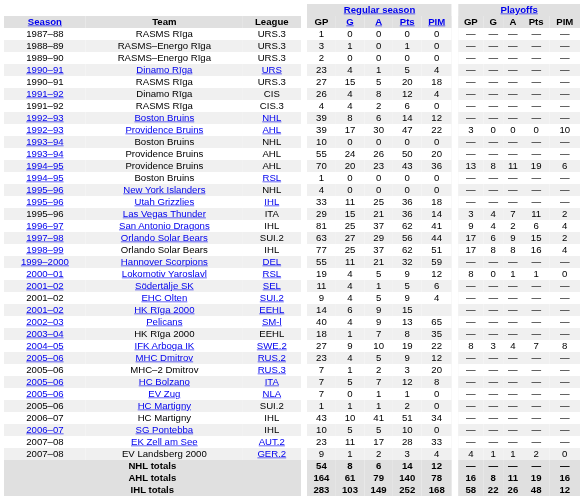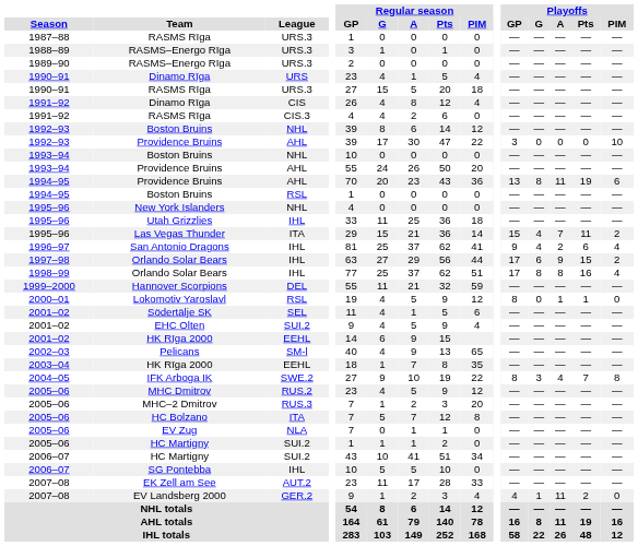 <table border="0" cellpadding="1" cellspacing="0" style="text-align:center; width:60em">
 <tr bgcolor="#e0e0e0">
 <th colspan="3" bgcolor="#ffffff"> </th>
 <th rowspan="99" bgcolor="#ffffff"> </th>
 <th colspan="5"><a href='#'>Regular season</a></th>
 <th rowspan="99" bgcolor="#ffffff"> </th>
 <th colspan="5"><a href='#'>Playoffs</a></th>
 </tr>
 <tr bgcolor="#e0e0e0">
 <th><a href='#'>Season</a></th>
 <th>Team</th>
 <th>League</th>
 <th>GP</th>
 <th><a href='#'>G</a></th>
 <th><a href='#'>A</a></th>
 <th><a href='#'>Pts</a></th>
 <th><a href='#'>PIM</a></th>
 <th>GP</th>
 <th>G</th>
 <th>A</th>
 <th>Pts</th>
 <th>PIM</th>
 </tr>
 <tr>
 <td>1987–88</td>
 <td>RASMS Rīga</td>
 <td>URS.3</td>
 <td>1</td>
 <td>0</td>
 <td>0</td>
 <td>0</td>
 <td>0</td>
 <td>—</td>
 <td>—</td>
 <td>—</td>
 <td>—</td>
 <td>—</td>
 </tr>
 <tr bgcolor="#f0f0f0">
 <td>1988–89</td>
 <td>RASMS–Energo Rīga</td>
 <td>URS.3</td>
 <td>3</td>
 <td>1</td>
 <td>0</td>
 <td>1</td>
 <td>0</td>
 <td>—</td>
 <td>—</td>
 <td>—</td>
 <td>—</td>
 <td>—</td>
 </tr>
 <tr>
 <td>1989–90</td>
 <td>RASMS–Energo Rīga</td>
 <td>URS.3</td>
 <td>2</td>
 <td>0</td>
 <td>0</td>
 <td>0</td>
 <td>0</td>
 <td>—</td>
 <td>—</td>
 <td>—</td>
 <td>—</td>
 <td>—</td>
 </tr>
 <tr bgcolor="#f0f0f0">
 <td><a href='#'>1990–91</a></td>
 <td><a href='#'>Dinamo Rīga</a></td>
 <td><a href='#'>URS</a></td>
 <td>23</td>
 <td>4</td>
 <td>1</td>
 <td>5</td>
 <td>4</td>
 <td>—</td>
 <td>—</td>
 <td>—</td>
 <td>—</td>
 <td>—</td>
 </tr>
 <tr>
 <td>1990–91</td>
 <td>RASMS Rīga</td>
 <td>URS.3</td>
 <td>27</td>
 <td>15</td>
 <td>5</td>
 <td>20</td>
 <td>18</td>
 <td>—</td>
 <td>—</td>
 <td>—</td>
 <td>—</td>
 <td>—</td>
 </tr>
 <tr bgcolor="#f0f0f0">
 <td><a href='#'>1991–92</a></td>
 <td>Dinamo Rīga</td>
 <td>CIS</td>
 <td>26</td>
 <td>4</td>
 <td>8</td>
 <td>12</td>
 <td>4</td>
 <td>—</td>
 <td>—</td>
 <td>—</td>
 <td>—</td>
 <td>—</td>
 </tr>
 <tr>
 <td>1991–92</td>
 <td>RASMS Rīga</td>
 <td>CIS.3</td>
 <td>4</td>
 <td>4</td>
 <td>2</td>
 <td>6</td>
 <td>0</td>
 <td>—</td>
 <td>—</td>
 <td>—</td>
 <td>—</td>
 <td>—</td>
 </tr>
 <tr bgcolor="#f0f0f0">
 <td><a href='#'>1992–93</a></td>
 <td><a href='#'>Boston Bruins</a></td>
 <td><a href='#'>NHL</a></td>
 <td>39</td>
 <td>8</td>
 <td>6</td>
 <td>14</td>
 <td>12</td>
 <td>—</td>
 <td>—</td>
 <td>—</td>
 <td>—</td>
 <td>—</td>
 </tr>
 <tr>
 <td><a href='#'>1992–93</a></td>
 <td><a href='#'>Providence Bruins</a></td>
 <td><a href='#'>AHL</a></td>
 <td>39</td>
 <td>17</td>
 <td>30</td>
 <td>47</td>
 <td>22</td>
 <td>3</td>
 <td>0</td>
 <td>0</td>
 <td>0</td>
 <td>10</td>
 </tr>
 <tr bgcolor="#f0f0f0">
 <td><a href='#'>1993–94</a></td>
 <td>Boston Bruins</td>
 <td>NHL</td>
 <td>10</td>
 <td>0</td>
 <td>0</td>
 <td>0</td>
 <td>0</td>
 <td>—</td>
 <td>—</td>
 <td>—</td>
 <td>—</td>
 <td>—</td>
 </tr>
 <tr>
 <td><a href='#'>1993–94</a></td>
 <td>Providence Bruins</td>
 <td>AHL</td>
 <td>55</td>
 <td>24</td>
 <td>26</td>
 <td>50</td>
 <td>20</td>
 <td>—</td>
 <td>—</td>
 <td>—</td>
 <td>—</td>
 <td>—</td>
 </tr>
 <tr bgcolor="#f0f0f0">
 <td><a href='#'>1994–95</a></td>
 <td>Providence Bruins</td>
 <td>AHL</td>
 <td>70</td>
 <td>20</td>
 <td>23</td>
 <td>43</td>
 <td>36</td>
 <td>13</td>
 <td>8</td>
 <td>11</td>
 <td>19</td>
 <td>6</td>
 </tr>
 <tr>
 <td><a href='#'>1994–95</a></td>
 <td>Boston Bruins</td>
 <td><a href='#'>RSL</a></td>
 <td>1</td>
 <td>0</td>
 <td>0</td>
 <td>0</td>
 <td>0</td>
 <td>—</td>
 <td>—</td>
 <td>—</td>
 <td>—</td>
 <td>—</td>
 </tr>
 <tr bgcolor="#f0f0f0">
 <td><a href='#'>1995–96</a></td>
 <td><a href='#'>New York Islanders</a></td>
 <td>NHL</td>
 <td>4</td>
 <td>0</td>
 <td>0</td>
 <td>0</td>
 <td>0</td>
 <td>—</td>
 <td>—</td>
 <td>—</td>
 <td>—</td>
 <td>—</td>
 </tr>
 <tr>
 <td><a href='#'>1995–96</a></td>
 <td><a href='#'>Utah Grizzlies</a></td>
 <td><a href='#'>IHL</a></td>
 <td>33</td>
 <td>11</td>
 <td>25</td>
 <td>36</td>
 <td>18</td>
 <td>—</td>
 <td>—</td>
 <td>—</td>
 <td>—</td>
 <td>—</td>
 </tr>
 <tr bgcolor="#f0f0f0">
 <td>1995–96</td>
 <td><a href='#'>Las Vegas Thunder</a></td>
 <td>ITA</td>
 <td>29</td>
 <td>15</td>
 <td>21</td>
 <td>36</td>
 <td>14</td>
-<td>3</td>
+<td>15</td>
 <td>4</td>
 <td>7</td>
 <td>11</td>
 <td>2</td>
 </tr>
 <tr>
 <td><a href='#'>1996–97</a></td>
 <td><a href='#'>San Antonio Dragons</a></td>
 <td>IHL</td>
 <td>81</td>
 <td>25</td>
 <td>37</td>
 <td>62</td>
 <td>41</td>
 <td>9</td>
 <td>4</td>
 <td>2</td>
 <td>6</td>
 <td>4</td>
 </tr>
 <tr bgcolor="#f0f0f0">
 <td><a href='#'>1997–98</a></td>
 <td><a href='#'>Orlando Solar Bears</a></td>
-<td>SUI.2</td>
+<td>IHL</td>
 <td>63</td>
 <td>27</td>
 <td>29</td>
 <td>56</td>
 <td>44</td>
 <td>17</td>
 <td>6</td>
 <td>9</td>
 <td>15</td>
 <td>2</td>
 </tr>
 <tr>
 <td><a href='#'>1998–99</a></td>
 <td>Orlando Solar Bears</td>
 <td>IHL</td>
 <td>77</td>
 <td>25</td>
 <td>37</td>
 <td>62</td>
 <td>51</td>
 <td>17</td>
 <td>8</td>
 <td>8</td>
 <td>16</td>
 <td>4</td>
 </tr>
 <tr bgcolor="#f0f0f0">
 <td><a href='#'>1999–2000</a></td>
 <td><a href='#'>Hannover Scorpions</a></td>
 <td><a href='#'>DEL</a></td>
 <td>55</td>
 <td>11</td>
 <td>21</td>
 <td>32</td>
 <td>59</td>
 <td>—</td>
 <td>—</td>
 <td>—</td>
 <td>—</td>
 <td>—</td>
 </tr>
 <tr>
 <td><a href='#'>2000–01</a></td>
 <td><a href='#'>Lokomotiv Yaroslavl</a></td>
 <td><a href='#'>RSL</a></td>
 <td>19</td>
 <td>4</td>
 <td>5</td>
 <td>9</td>
 <td>12</td>
 <td>8</td>
 <td>0</td>
 <td>1</td>
 <td>1</td>
 <td>0</td>
 </tr>
 <tr bgcolor="#f0f0f0">
 <td><a href='#'>2001–02</a></td>
 <td><a href='#'>Södertälje SK</a></td>
 <td><a href='#'>SEL</a></td>
 <td>11</td>
 <td>4</td>
 <td>1</td>
 <td>5</td>
 <td>6</td>
 <td>—</td>
 <td>—</td>
 <td>—</td>
 <td>—</td>
 <td>—</td>
 </tr>
 <tr>
 <td>2001–02</td>
 <td><a href='#'>EHC Olten</a></td>
 <td><a href='#'>SUI.2</a></td>
 <td>9</td>
 <td>4</td>
 <td>5</td>
 <td>9</td>
 <td>4</td>
 <td>—</td>
 <td>—</td>
 <td>—</td>
 <td>—</td>
 <td>—</td>
 </tr>
 <tr bgcolor="#f0f0f0">
 <td><a href='#'>2001–02</a></td>
 <td><a href='#'>HK Rīga 2000</a></td>
 <td><a href='#'>EEHL</a></td>
 <td>14</td>
 <td>6</td>
 <td>9</td>
 <td>15</td>
 <td></td>
 <td>—</td>
 <td>—</td>
 <td>—</td>
 <td>—</td>
 <td>—</td>
 </tr>
 <tr>
 <td><a href='#'>2002–03</a></td>
 <td><a href='#'>Pelicans</a></td>
 <td><a href='#'>SM-l</a></td>
 <td>40</td>
 <td>4</td>
 <td>9</td>
 <td>13</td>
 <td>65</td>
 <td>—</td>
 <td>—</td>
 <td>—</td>
 <td>—</td>
 <td>—</td>
 </tr>
 <tr bgcolor="#f0f0f0">
 <td><a href='#'>2003–04</a></td>
 <td>HK Rīga 2000</td>
 <td>EEHL</td>
 <td>18</td>
 <td>1</td>
 <td>7</td>
 <td>8</td>
 <td>35</td>
 <td>—</td>
 <td>—</td>
 <td>—</td>
 <td>—</td>
 <td>—</td>
 </tr>
 <tr>
 <td><a href='#'>2004–05</a></td>
 <td><a href='#'>IFK Arboga IK</a></td>
 <td><a href='#'>SWE.2</a></td>
 <td>27</td>
 <td>9</td>
 <td>10</td>
 <td>19</td>
 <td>22</td>
 <td>8</td>
 <td>3</td>
 <td>4</td>
 <td>7</td>
 <td>8</td>
 </tr>
 <tr bgcolor="#f0f0f0">
 <td><a href='#'>2005–06</a></td>
 <td><a href='#'>MHC Dmitrov</a></td>
 <td><a href='#'>RUS.2</a></td>
 <td>23</td>
 <td>4</td>
 <td>5</td>
 <td>9</td>
 <td>12</td>
 <td>—</td>
 <td>—</td>
 <td>—</td>
 <td>—</td>
 <td>—</td>
 </tr>
 <tr>
 <td>2005–06</td>
 <td>MHC–2 Dmitrov</td>
 <td><a href='#'>RUS.3</a></td>
 <td>7</td>
 <td>1</td>
 <td>2</td>
 <td>3</td>
 <td>20</td>
 <td>—</td>
 <td>—</td>
 <td>—</td>
 <td>—</td>
 <td>—</td>
 </tr>
 <tr bgcolor="#f0f0f0">
 <td><a href='#'>2005–06</a></td>
 <td><a href='#'>HC Bolzano</a></td>
 <td><a href='#'>ITA</a></td>
 <td>7</td>
 <td>5</td>
 <td>7</td>
 <td>12</td>
 <td>8</td>
 <td>—</td>
 <td>—</td>
 <td>—</td>
 <td>—</td>
 <td>—</td>
 </tr>
 <tr>
 <td><a href='#'>2005–06</a></td>
 <td><a href='#'>EV Zug</a></td>
 <td><a href='#'>NLA</a></td>
 <td>7</td>
 <td>0</td>
 <td>1</td>
 <td>1</td>
 <td>0</td>
 <td>—</td>
 <td>—</td>
 <td>—</td>
 <td>—</td>
 <td>—</td>
 </tr>
 <tr bgcolor="#f0f0f0">
 <td>2005–06</td>
 <td><a href='#'>HC Martigny</a></td>
 <td>SUI.2</td>
 <td>1</td>
 <td>1</td>
 <td>1</td>
 <td>2</td>
 <td>0</td>
 <td>—</td>
 <td>—</td>
 <td>—</td>
 <td>—</td>
 <td>—</td>
 </tr>
 <tr>
 <td>2006–07</td>
 <td>HC Martigny</td>
-<td>IHL</td>
+<td>SUI.2</td>
 <td>43</td>
 <td>10</td>
 <td>41</td>
 <td>51</td>
 <td>34</td>
 <td>—</td>
 <td>—</td>
 <td>—</td>
 <td>—</td>
 <td>—</td>
 </tr>
 <tr bgcolor="#f0f0f0">
 <td><a href='#'>2006–07</a></td>
 <td><a href='#'>SG Pontebba</a></td>
 <td>IHL</td>
 <td>10</td>
 <td>5</td>
 <td>5</td>
 <td>10</td>
 <td>0</td>
 <td>—</td>
 <td>—</td>
 <td>—</td>
 <td>—</td>
 <td>—</td>
 </tr>
 <tr>
 <td>2007–08</td>
 <td><a href='#'>EK Zell am See</a></td>
 <td><a href='#'>AUT.2</a></td>
 <td>23</td>
 <td>11</td>
 <td>17</td>
 <td>28</td>
 <td>33</td>
 <td>—</td>
 <td>—</td>
 <td>—</td>
 <td>—</td>
 <td>—</td>
 </tr>
 <tr bgcolor="#f0f0f0">
 <td>2007–08</td>
 <td>EV Landsberg 2000</td>
 <td><a href='#'>GER.2</a></td>
 <td>9</td>
 <td>1</td>
 <td>2</td>
 <td>3</td>
 <td>4</td>
 <td>4</td>
 <td>1</td>
-<td>1</td>
+<td>11</td>
 <td>2</td>
 <td>0</td>
 </tr>
 <tr bgcolor="#e0e0e0">
 <th colspan="3">NHL totals</th>
 <th>54</th>
 <th>8</th>
 <th>6</th>
 <th>14</th>
 <th>12</th>
 <th>—</th>
 <th>—</th>
 <th>—</th>
 <th>—</th>
 <th>—</th>
 </tr>
 <tr bgcolor="#e0e0e0">
 <th colspan="3">AHL totals</th>
 <th>164</th>
 <th>61</th>
 <th>79</th>
 <th>140</th>
 <th>78</th>
 <th>16</th>
 <th>8</th>
 <th>11</th>
 <th>19</th>
 <th>16</th>
 </tr>
 <tr bgcolor="#e0e0e0">
 <th colspan="3">IHL totals</th>
 <th>283</th>
 <th>103</th>
 <th>149</th>
 <th>252</th>
 <th>168</th>
 <th>58</th>
 <th>22</th>
 <th>26</th>
 <th>48</th>
 <th>12</th>
 </tr>
 </table>
